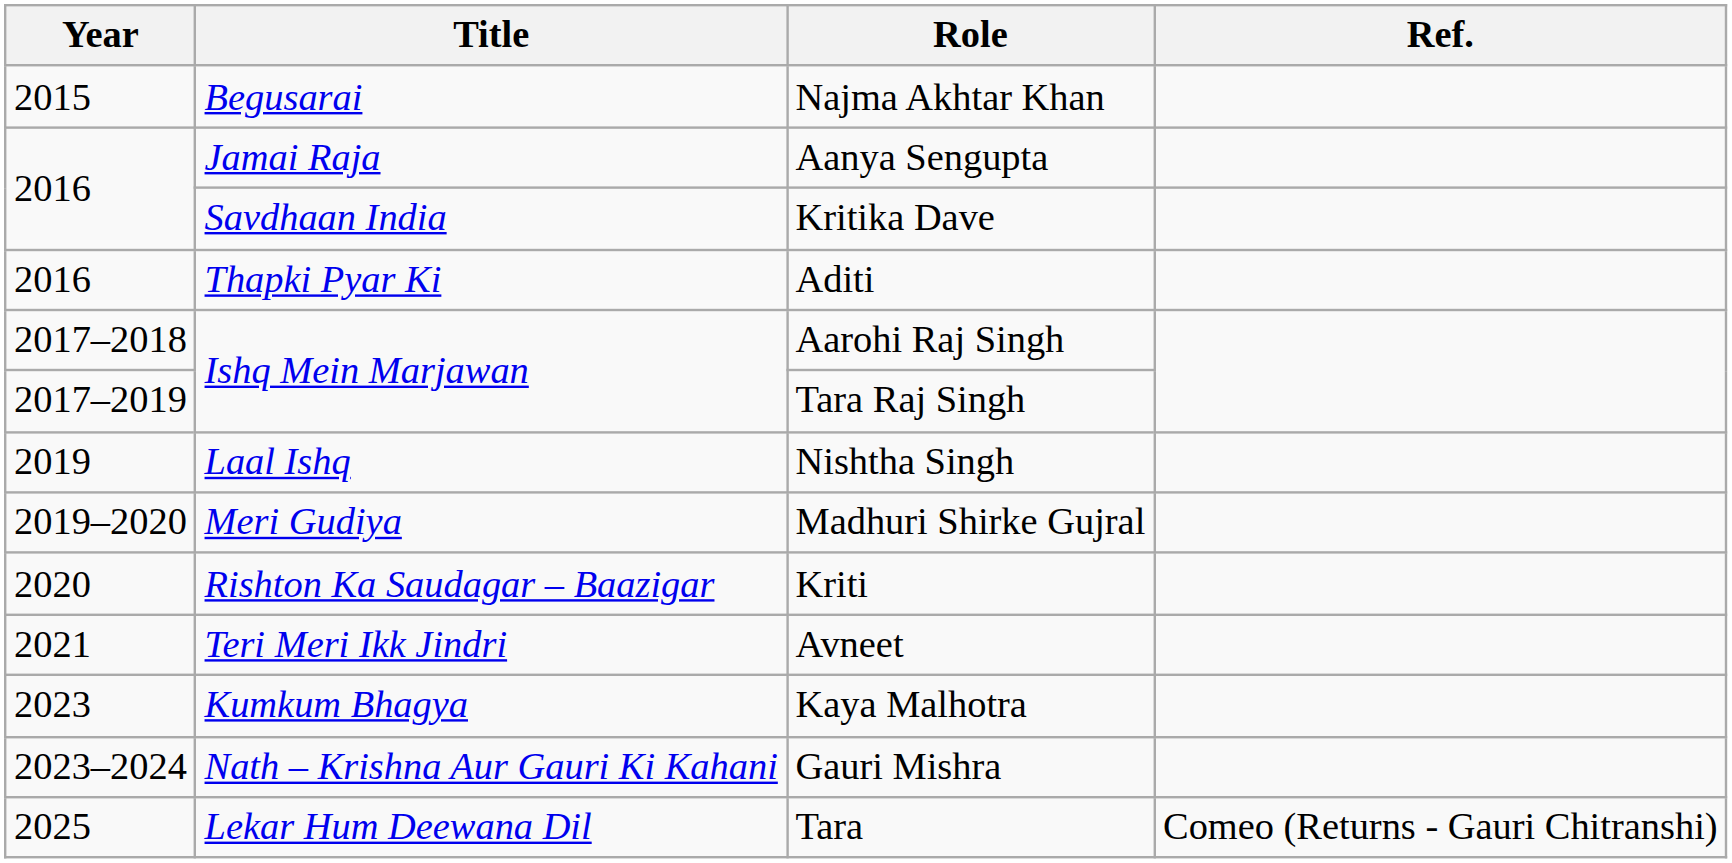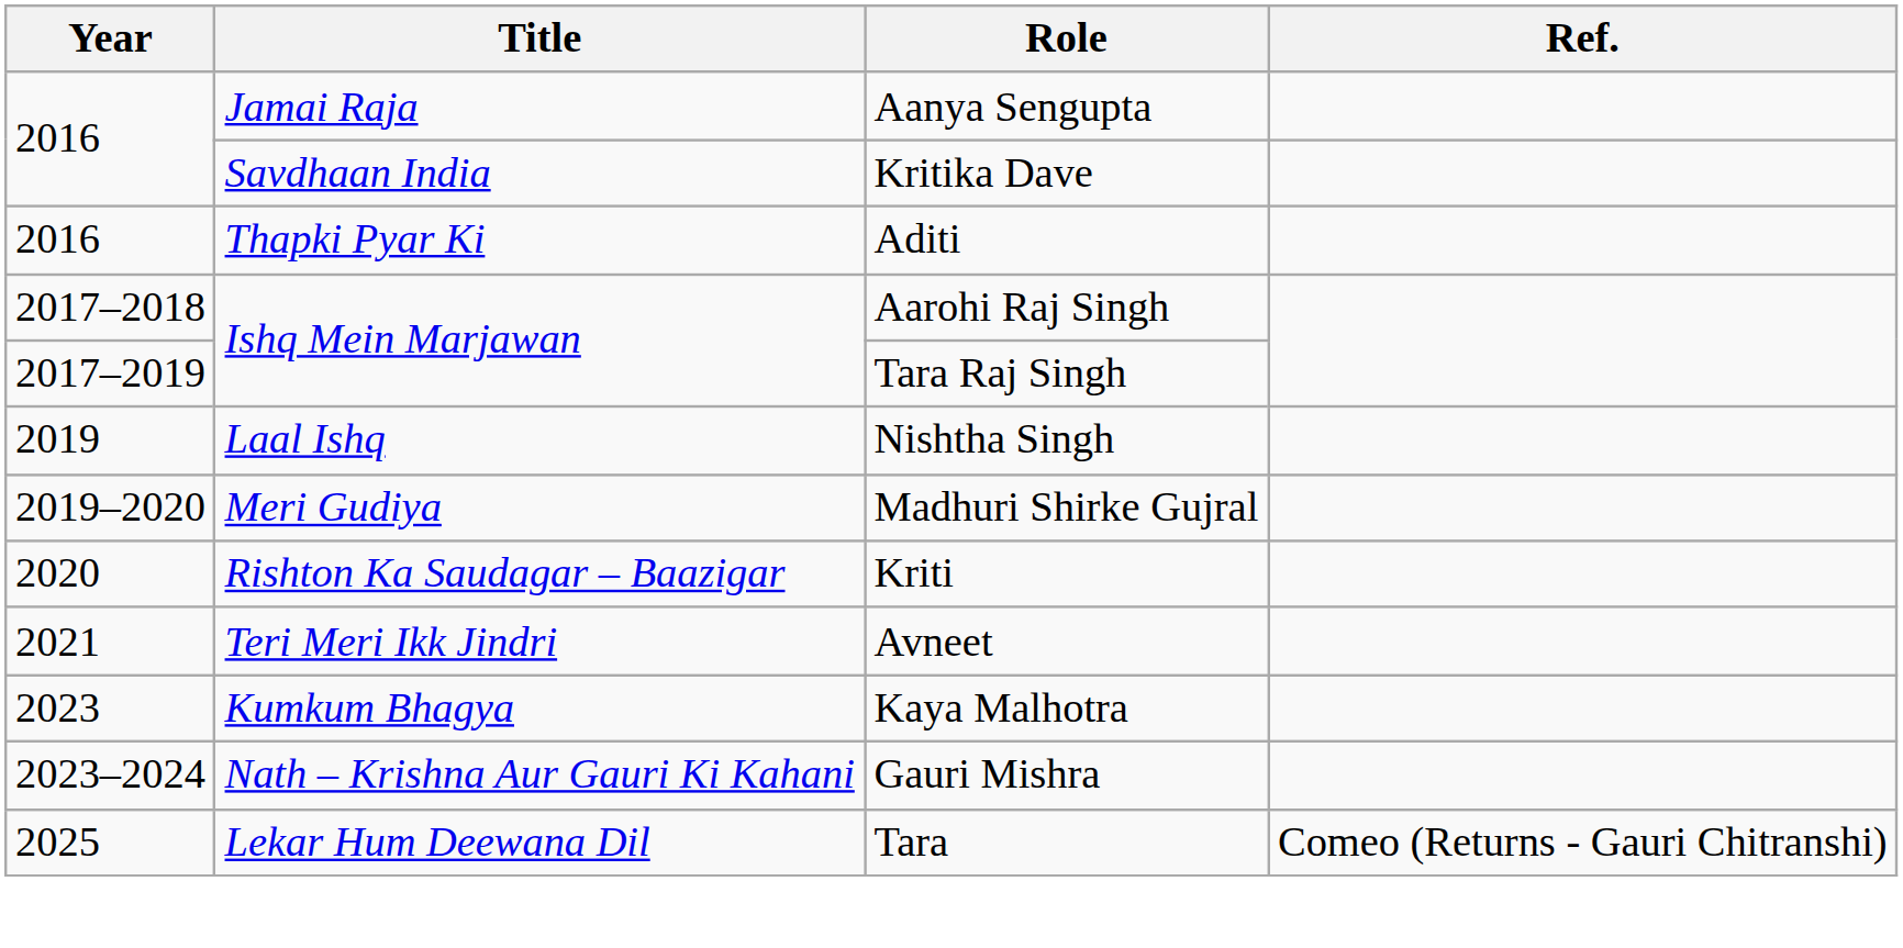 <table class="wikitable">
 <tr>
 <th>Year</th>
 <th>Title</th>
 <th>Role</th>
 <th>Ref.</th>
-</tr>
-<tr>
-<td>2015</td>
-<td><em><a href='#'>Begusarai</a></em></td>
-<td>Najma Akhtar Khan</td>
-<td></td>
 </tr>
 <tr>
 <td rowspan="2">2016</td>
 <td><em><a href='#'>Jamai Raja</a></em></td>
 <td>Aanya Sengupta</td>
 <td></td>
 </tr>
 <tr>
 <td><em><a href='#'>Savdhaan India</a></em></td>
 <td>Kritika Dave</td>
 <td></td>
 </tr>
 <tr>
 <td>2016</td>
 <td><em><a href='#'>Thapki Pyar Ki</a></em></td>
 <td>Aditi</td>
 <td></td>
 </tr>
 <tr>
 <td>2017–2018</td>
 <td rowspan="2"><em><a href='#'>Ishq Mein Marjawan</a></em></td>
 <td>Aarohi Raj Singh</td>
 <td rowspan="2"></td>
 </tr>
 <tr>
 <td>2017–2019</td>
 <td>Tara Raj Singh</td>
 </tr>
 <tr>
 <td>2019</td>
 <td><em><a href='#'>Laal Ishq</a></em></td>
 <td>Nishtha Singh</td>
 <td></td>
 </tr>
 <tr>
 <td>2019–2020</td>
 <td><em><a href='#'>Meri Gudiya</a></em></td>
 <td>Madhuri Shirke Gujral</td>
 <td></td>
 </tr>
 <tr>
 <td>2020</td>
 <td><em><a href='#'>Rishton Ka Saudagar – Baazigar</a></em></td>
 <td>Kriti</td>
 <td></td>
 </tr>
 <tr>
 <td>2021</td>
 <td><em><a href='#'>Teri Meri Ikk Jindri</a></em></td>
 <td>Avneet</td>
 <td></td>
 </tr>
 <tr>
 <td>2023</td>
 <td><em><a href='#'>Kumkum Bhagya</a></em></td>
 <td>Kaya Malhotra</td>
 <td></td>
 </tr>
 <tr>
 <td>2023–2024</td>
 <td><em><a href='#'>Nath – Krishna Aur Gauri Ki Kahani</a></em></td>
 <td>Gauri Mishra</td>
 <td></td>
 </tr>
 <tr>
 <td>2025</td>
 <td><em><a href='#'>Lekar Hum Deewana Dil</a></em></td>
 <td>Tara</td>
 <td>Comeo (Returns - Gauri Chitranshi)</td>
 </tr>
 </table>
